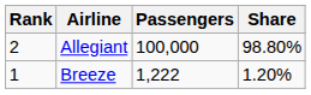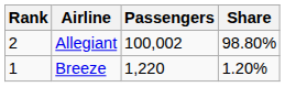 <table class="wikitable sortable" style="font-size: 95%" width= align=>
 <tr>
 <th>Rank</th>
 <th>Airline</th>
 <th>Passengers</th>
 <th>Share</th>
 </tr>
 <tr>
 <td>2</td>
 <td><a href='#'>Allegiant</a></td>
-<td>100,000</td>
+<td>100,002</td>
 <td>98.80%</td>
 </tr>
 <tr>
 <td>1</td>
 <td><a href='#'>Breeze</a></td>
-<td>1,222</td>
+<td>1,220</td>
 <td>1.20%</td>
 </tr>
 </table>
